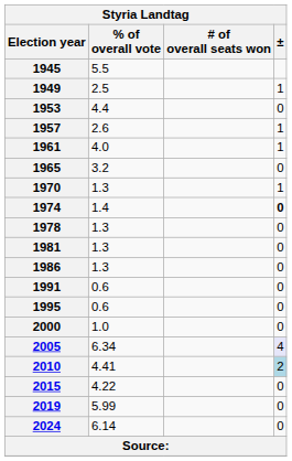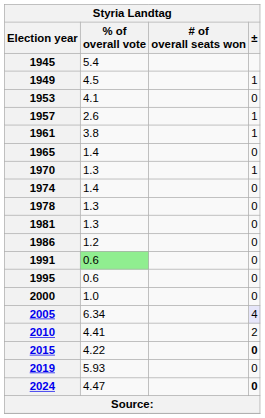 <table class=wikitable>
 <tr>
 <th colspan=6>Styria Landtag</th>
 </tr>
 <tr>
 <th>Election year</th>
 <th>% of<br>overall vote</th>
 <th># of<br>overall seats won</th>
 <th>±</th>
 </tr>
 <tr>
 <th>1945</th>
-<td>5.5</td>
+<td>5.4</td>
 <td></td>
 <td></td>
 </tr>
 <tr>
 <th>1949</th>
-<td>2.5</td>
+<td>4.5</td>
 <td></td>
 <td>1</td>
 </tr>
 <tr>
 <th>1953</th>
-<td>4.4</td>
+<td>4.1</td>
 <td></td>
 <td>0</td>
 </tr>
 <tr>
 <th>1957</th>
 <td>2.6</td>
 <td></td>
 <td>1</td>
 </tr>
 <tr>
 <th>1961</th>
-<td>4.0</td>
+<td>3.8</td>
 <td></td>
 <td>1</td>
 </tr>
 <tr>
 <th>1965</th>
-<td>3.2</td>
+<td>1.4</td>
 <td></td>
 <td>0</td>
 </tr>
 <tr>
 <th>1970</th>
 <td>1.3</td>
 <td></td>
 <td>1</td>
 </tr>
 <tr>
 <th>1974</th>
 <td>1.4</td>
 <td></td>
-<td><strong>0</strong></td>
+<td>0</td>
 </tr>
 <tr>
 <th>1978</th>
 <td>1.3</td>
 <td></td>
 <td>0</td>
 </tr>
 <tr>
 <th>1981</th>
 <td>1.3</td>
 <td></td>
 <td>0</td>
 </tr>
 <tr>
 <th>1986</th>
-<td>1.3</td>
+<td>1.2</td>
 <td></td>
 <td>0</td>
 </tr>
 <tr>
 <th>1991</th>
-<td>0.6</td>
+<td style="background: lightgreen;">0.6</td>
 <td></td>
 <td>0</td>
 </tr>
 <tr>
 <th>1995</th>
 <td>0.6</td>
 <td></td>
 <td>0</td>
 </tr>
 <tr>
 <th>2000</th>
 <td>1.0</td>
 <td></td>
 <td>0</td>
 </tr>
 <tr>
 <th><a href='#'>2005</a></th>
 <td>6.34</td>
 <td></td>
 <td style="background: lavender;">4</td>
 </tr>
 <tr>
 <th><a href='#'>2010</a></th>
 <td>4.41</td>
 <td></td>
-<td style="background: lightblue;">2</td>
+<td>2</td>
 </tr>
 <tr>
 <th><a href='#'>2015</a></th>
 <td>4.22</td>
 <td></td>
-<td>0</td>
+<td><strong>0</strong></td>
 </tr>
 <tr>
 <th><a href='#'>2019</a></th>
-<td>5.99</td>
+<td>5.93</td>
 <td></td>
 <td>0</td>
 </tr>
 <tr>
 <th><a href='#'>2024</a></th>
-<td>6.14</td>
+<td>4.47</td>
 <td></td>
-<td>0</td>
+<td><strong>0</strong></td>
 </tr>
 <tr>
 <th colspan=6>Source:  </th>
 </tr>
 <tr>
 </tr>
 </table>
